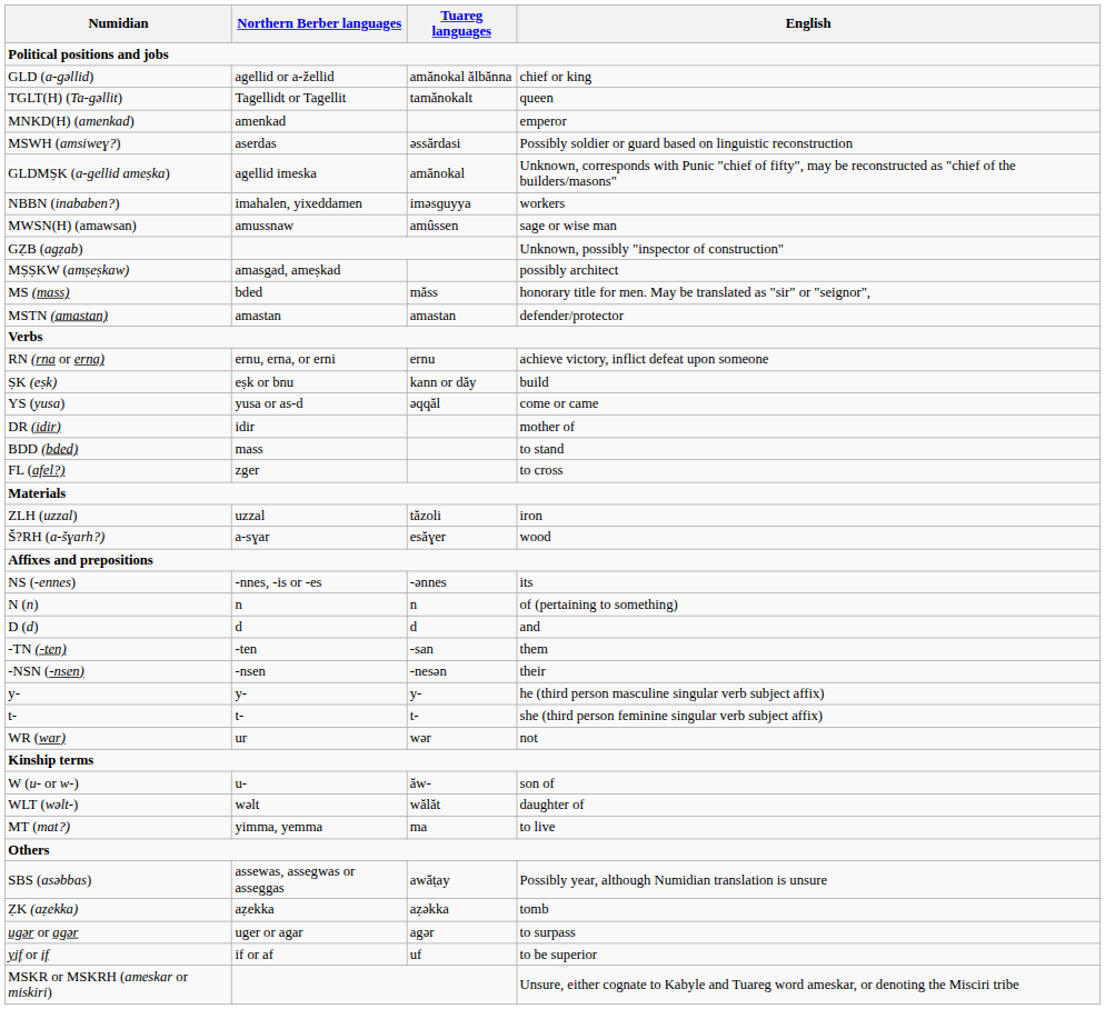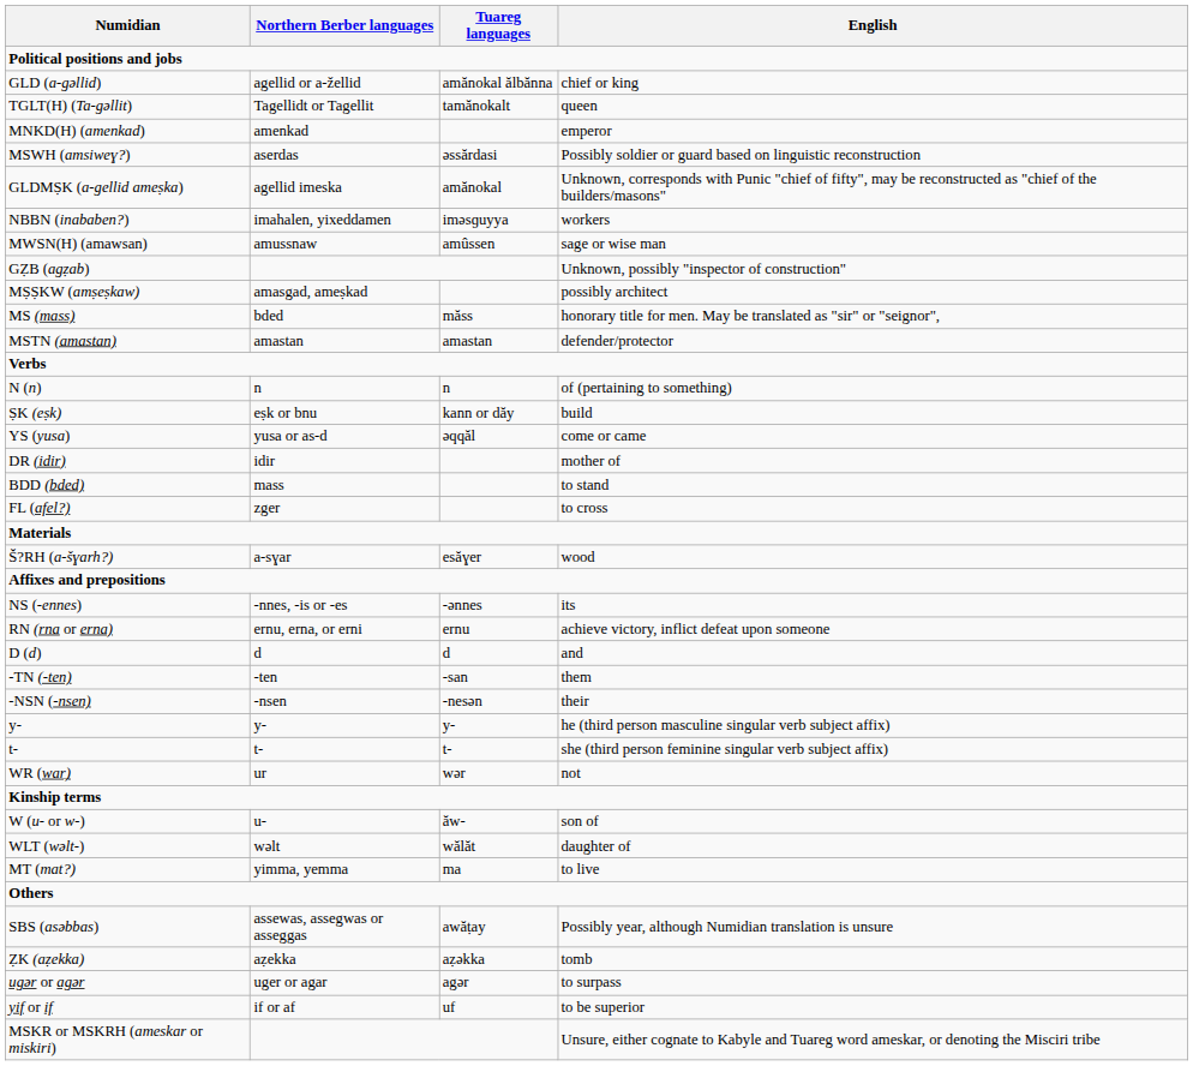 <table class="wikitable">
 <tr>
 <th>Numidian</th>
 <th><a href='#'>Northern Berber languages</a></th>
 <th><a href='#'>Tuareg languages</a></th>
 <th>English</th>
 </tr>
 <tr>
 <td colspan="4"><strong>Political positions and jobs</strong></td>
 </tr>
 <tr>
 <td>GLD (<em>a-gəllid</em>)</td>
 <td>agellid or a-žellid</td>
 <td>amănokal ălbănna</td>
 <td>chief or king</td>
 </tr>
 <tr>
 <td>TGLT(H) (<em>Ta-gəllit</em>)</td>
 <td>Tagellidt or Tagellit</td>
 <td>tamănokalt</td>
 <td>queen</td>
 </tr>
 <tr>
 <td>MNKD(H) (<em>amenkad</em>)</td>
 <td>amenkad</td>
 <td></td>
 <td>emperor</td>
 </tr>
 <tr>
 <td>MSWH (<em>amsiweɣ?</em>)</td>
 <td>aserdas</td>
 <td>əssărdasi</td>
 <td>Possibly soldier or guard based on linguistic reconstruction</td>
 </tr>
 <tr>
 <td>GLDMṢK (<em>a-gellid ameṣka</em>)</td>
 <td>agellid imeska</td>
 <td>amănokal</td>
 <td>Unknown, corresponds with Punic "chief of fifty", may be reconstructed as "chief of the builders/masons"</td>
 </tr>
 <tr>
 <td>NBBN (<em>inababen?</em>)</td>
 <td>imahalen, yixeddamen</td>
 <td>imǝsɡuyya</td>
 <td>workers</td>
 </tr>
 <tr>
 <td>MWSN(H) (amawsan)</td>
 <td>amussnaw</td>
 <td>amûssen</td>
 <td>sage or wise man</td>
 </tr>
 <tr>
 <td>GẒB (<em>agẓab</em>)</td>
 <td colspan="2"></td>
 <td>Unknown, possibly "inspector of construction"</td>
 </tr>
 <tr>
 <td>MṢṢKW (<em>amṣeṣkaw)</em></td>
 <td>amasgad, ameṣkad</td>
 <td></td>
 <td>possibly architect</td>
 </tr>
 <tr>
 <td>MS <em><u>(mass)</u></em></td>
 <td>bded</td>
 <td>măss</td>
 <td>honorary title for men. May be translated as "sir" or "seignor",</td>
 </tr>
 <tr>
 <td>MSTN <em><u>(amastan)</u></em></td>
 <td>amastan</td>
 <td>amastan</td>
 <td>defender/protector</td>
 </tr>
 <tr>
 <td colspan="4"><strong>Verbs</strong></td>
 </tr>
 <tr>
-<td>RN <em><u>(rna</u></em> or <em><u>erna)</u></em></td>
-<td>ernu, erna, or erni</td>
-<td>ernu</td>
-<td>achieve victory, inflict defeat upon someone</td>
+<td>N (<em>n</em>)</td>
+<td>n</td>
+<td>n</td>
+<td>of (pertaining to something)</td>
 </tr>
 <tr>
 <td>ṢK <em>(eṣk)</em></td>
 <td>eṣk or bnu</td>
 <td>kann or dăy</td>
 <td>build</td>
 </tr>
 <tr>
 <td>YS (<em>yusa</em>)</td>
 <td>yusa or as-d</td>
 <td>ǝqqăl</td>
 <td>come or came</td>
 </tr>
 <tr>
 <td>DR <em><u>(idir)</u></em></td>
 <td>idir</td>
 <td></td>
 <td>mother of</td>
 </tr>
 <tr>
 <td>BDD <em><u>(bded)</u></em></td>
 <td>mass</td>
 <td></td>
 <td>to stand</td>
 </tr>
 <tr>
 <td>FL (<em><u>afel?)</u></em></td>
 <td>zger</td>
 <td></td>
 <td>to cross</td>
 </tr>
 <tr>
 <td colspan="4"><strong>Materials</strong></td>
 </tr>
 <tr>
-<td>ZLH (<em>uzzal</em>)</td>
-<td>uzzal</td>
-<td>tăzoli</td>
-<td>iron</td>
-</tr>
-<tr>
 <td>Š?RH  (<em>a-šɣarh?)</em></td>
 <td>a-sɣar</td>
 <td>esăɣer</td>
 <td>wood</td>
 </tr>
 <tr>
 <td colspan="4"><strong>Affixes and prepositions</strong></td>
 </tr>
 <tr>
 <td>NS (-<em>ennes</em>)</td>
 <td>-nnes, -is or -es</td>
 <td>-ənnes</td>
 <td>its</td>
 </tr>
 <tr>
-<td>N (<em>n</em>)</td>
-<td>n</td>
-<td>n</td>
-<td>of (pertaining to something)</td>
+<td>RN <em><u>(rna</u></em> or <em><u>erna)</u></em></td>
+<td>ernu, erna, or erni</td>
+<td>ernu</td>
+<td>achieve victory, inflict defeat upon someone</td>
 </tr>
 <tr>
 <td>D (<em>d</em>)</td>
 <td>d</td>
 <td>d</td>
 <td>and</td>
 </tr>
 <tr>
 <td>-TN <u><em>(-ten)</em></u></td>
 <td>-ten</td>
 <td>-san</td>
 <td>them</td>
 </tr>
 <tr>
 <td>-NSN (<em><u>-nsen)</u></em></td>
 <td>-nsen</td>
 <td>-nesǝn</td>
 <td>their</td>
 </tr>
 <tr>
 <td>y-</td>
 <td>y-</td>
 <td>y-</td>
 <td>he (third person masculine singular verb subject affix)</td>
 </tr>
 <tr>
 <td>t-</td>
 <td>t-</td>
 <td>t-</td>
 <td>she (third person feminine singular verb subject affix)</td>
 </tr>
 <tr>
 <td>WR (<em><u>war)</u></em></td>
 <td>ur</td>
 <td>wǝr</td>
 <td>not</td>
 </tr>
 <tr>
 <td colspan="4"><strong>Kinship terms</strong></td>
 </tr>
 <tr>
 <td>W (<em>u-</em> or <em>w-</em>)</td>
 <td>u-</td>
 <td>ăw-</td>
 <td>son of</td>
 </tr>
 <tr>
 <td>WLT (<em>wəlt-</em>)</td>
 <td>wəlt</td>
 <td>wălăt</td>
 <td>daughter of</td>
 </tr>
 <tr>
 <td>MT (<em>mat?)</em></td>
 <td>yimma, yemma</td>
 <td>ma</td>
 <td>to live</td>
 </tr>
 <tr>
 <td colspan="4"><strong>Others</strong></td>
 </tr>
 <tr>
 <td>SBS (<em>asəbbas</em>)</td>
 <td>assewas, assegwas or asseggas</td>
 <td>awăṭay</td>
 <td>Possibly year, although Numidian translation is unsure</td>
 </tr>
 <tr>
 <td>ẒK <em>(aẓekka)</em></td>
 <td>aẓekka</td>
 <td>aẓəkka</td>
 <td>tomb</td>
 </tr>
 <tr>
 <td><em><u>ugər</u></em> or <em><u>agər</u></em></td>
 <td>uger or agar</td>
 <td>agǝr</td>
 <td>to surpass</td>
 </tr>
 <tr>
 <td><em><u>yif</u></em> or <em><u>if</u></em></td>
 <td>if or af</td>
 <td>uf</td>
 <td>to be superior</td>
 </tr>
 <tr>
 <td>MSKR or MSKRH (<em>ameskar</em> or <em>miskiri</em>)</td>
 <td colspan="2"></td>
 <td>Unsure, either cognate to Kabyle and Tuareg word ameskar, or denoting the Misciri tribe</td>
 </tr>
 </table>
